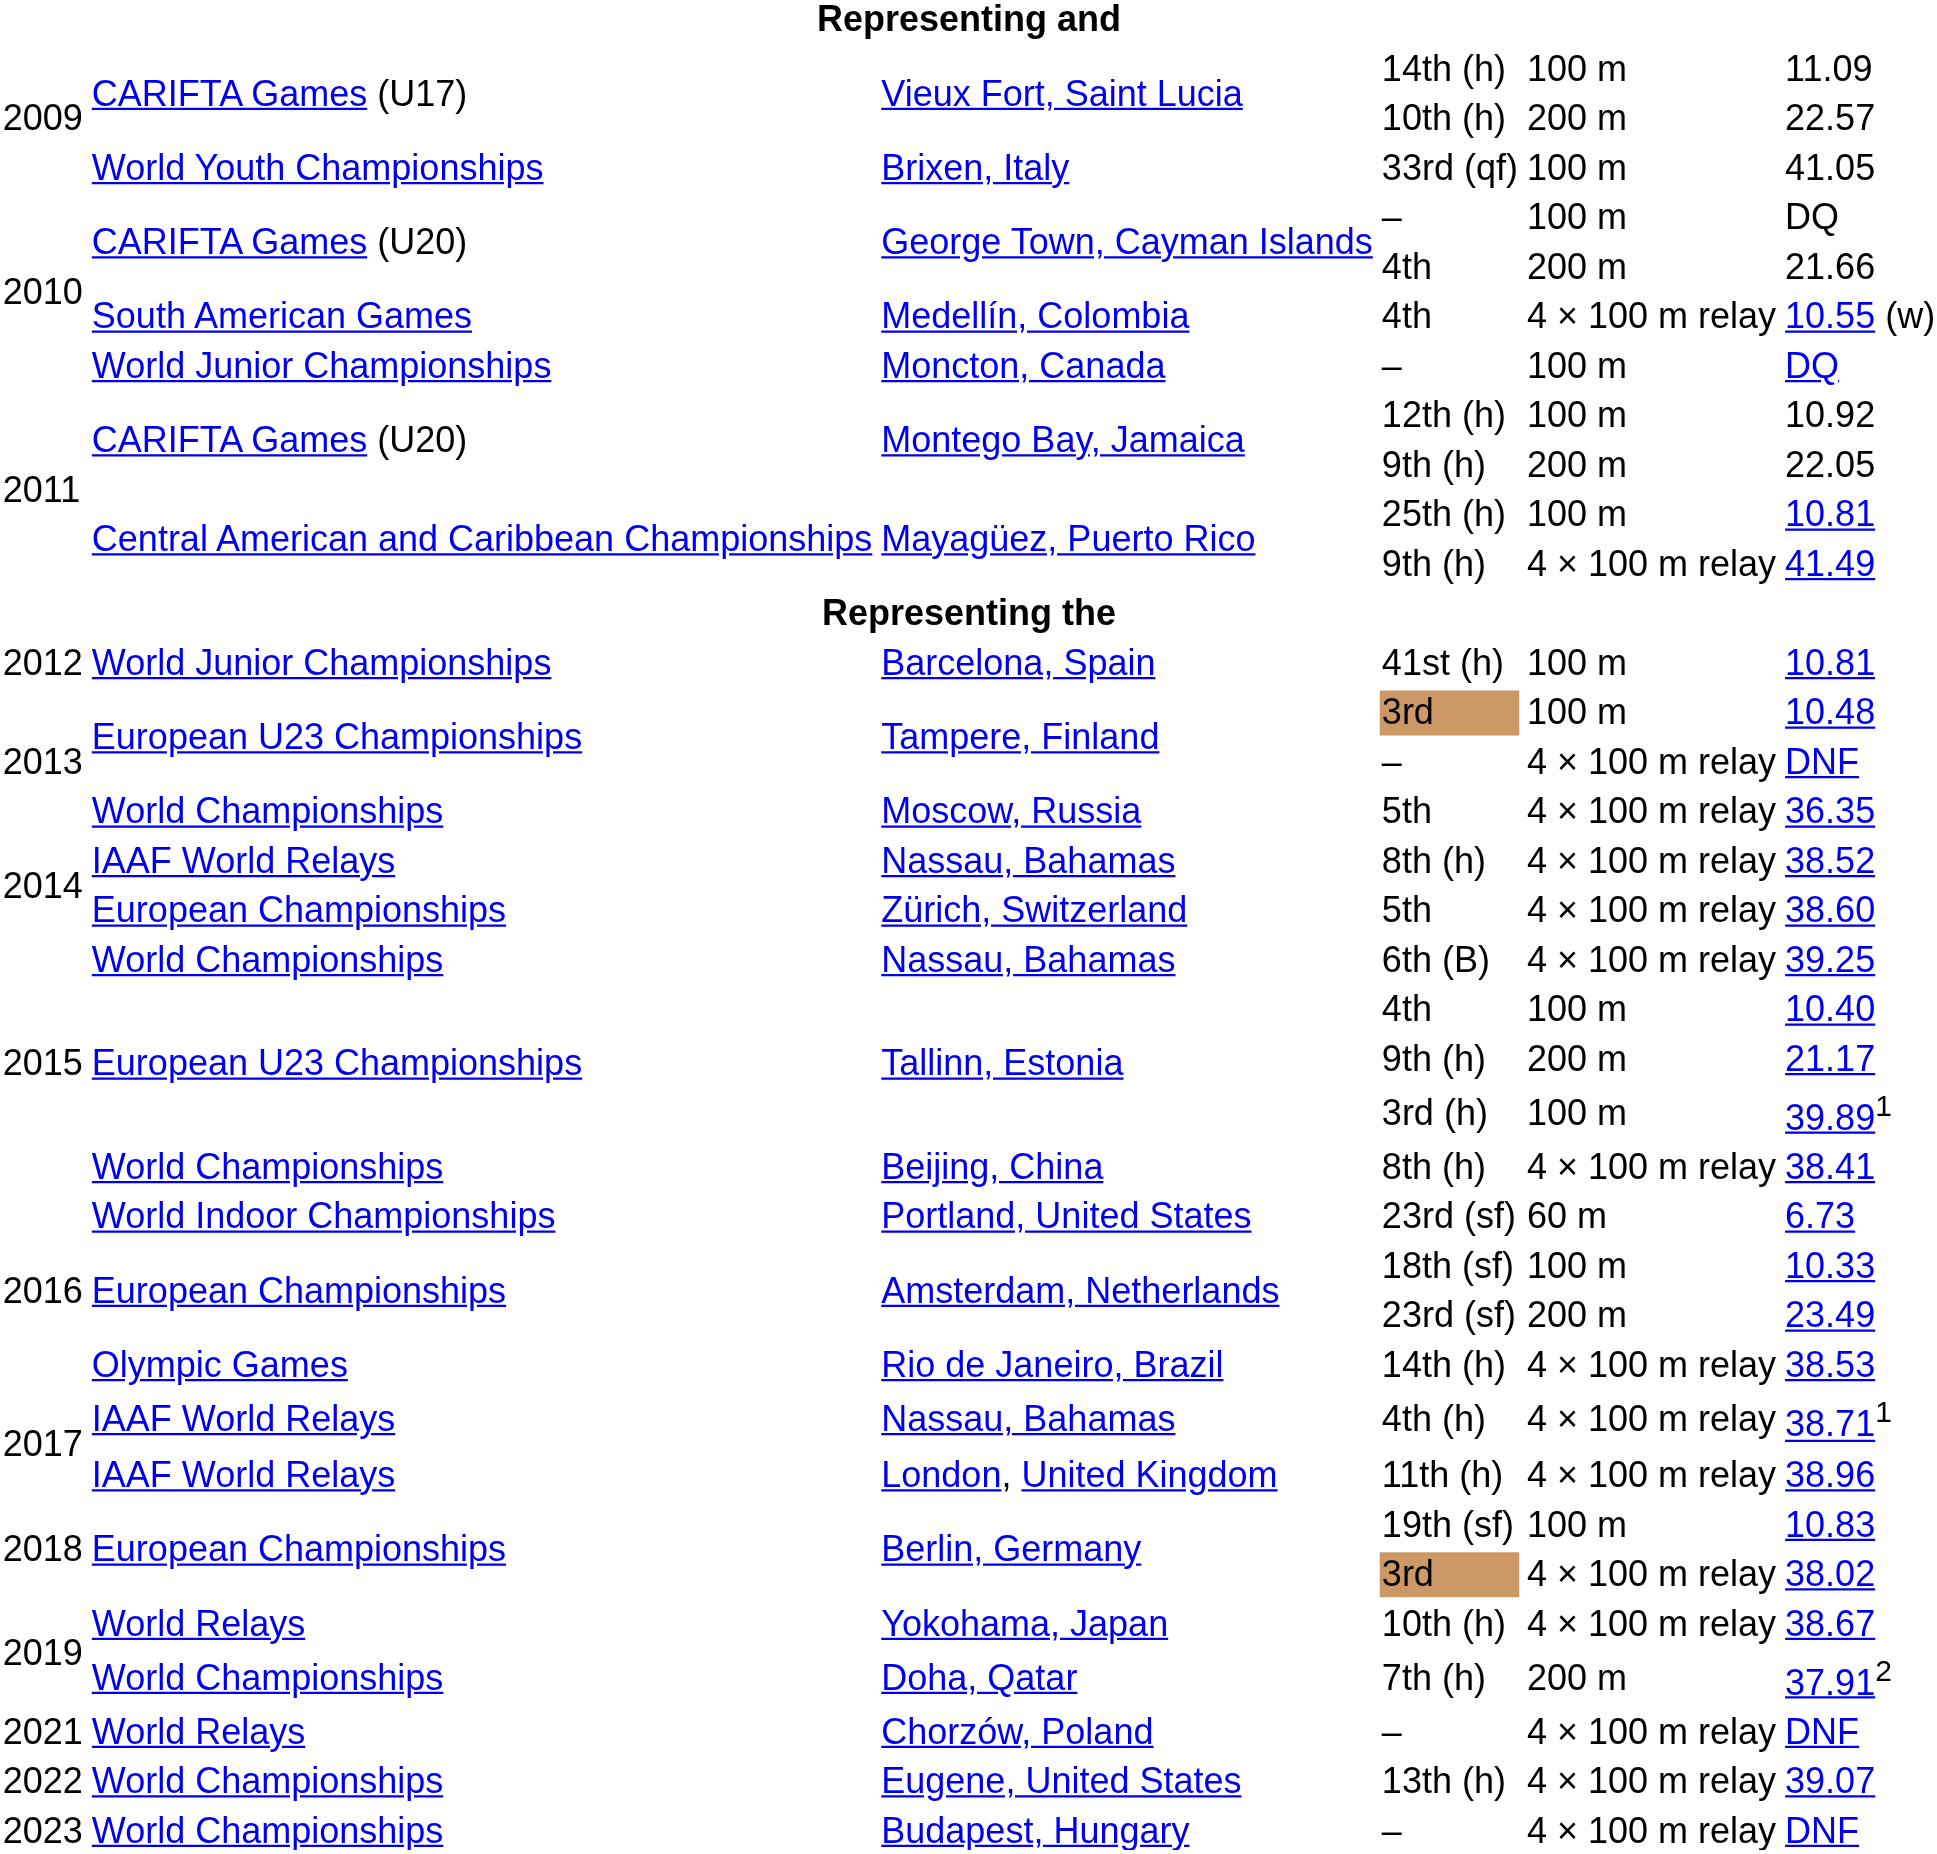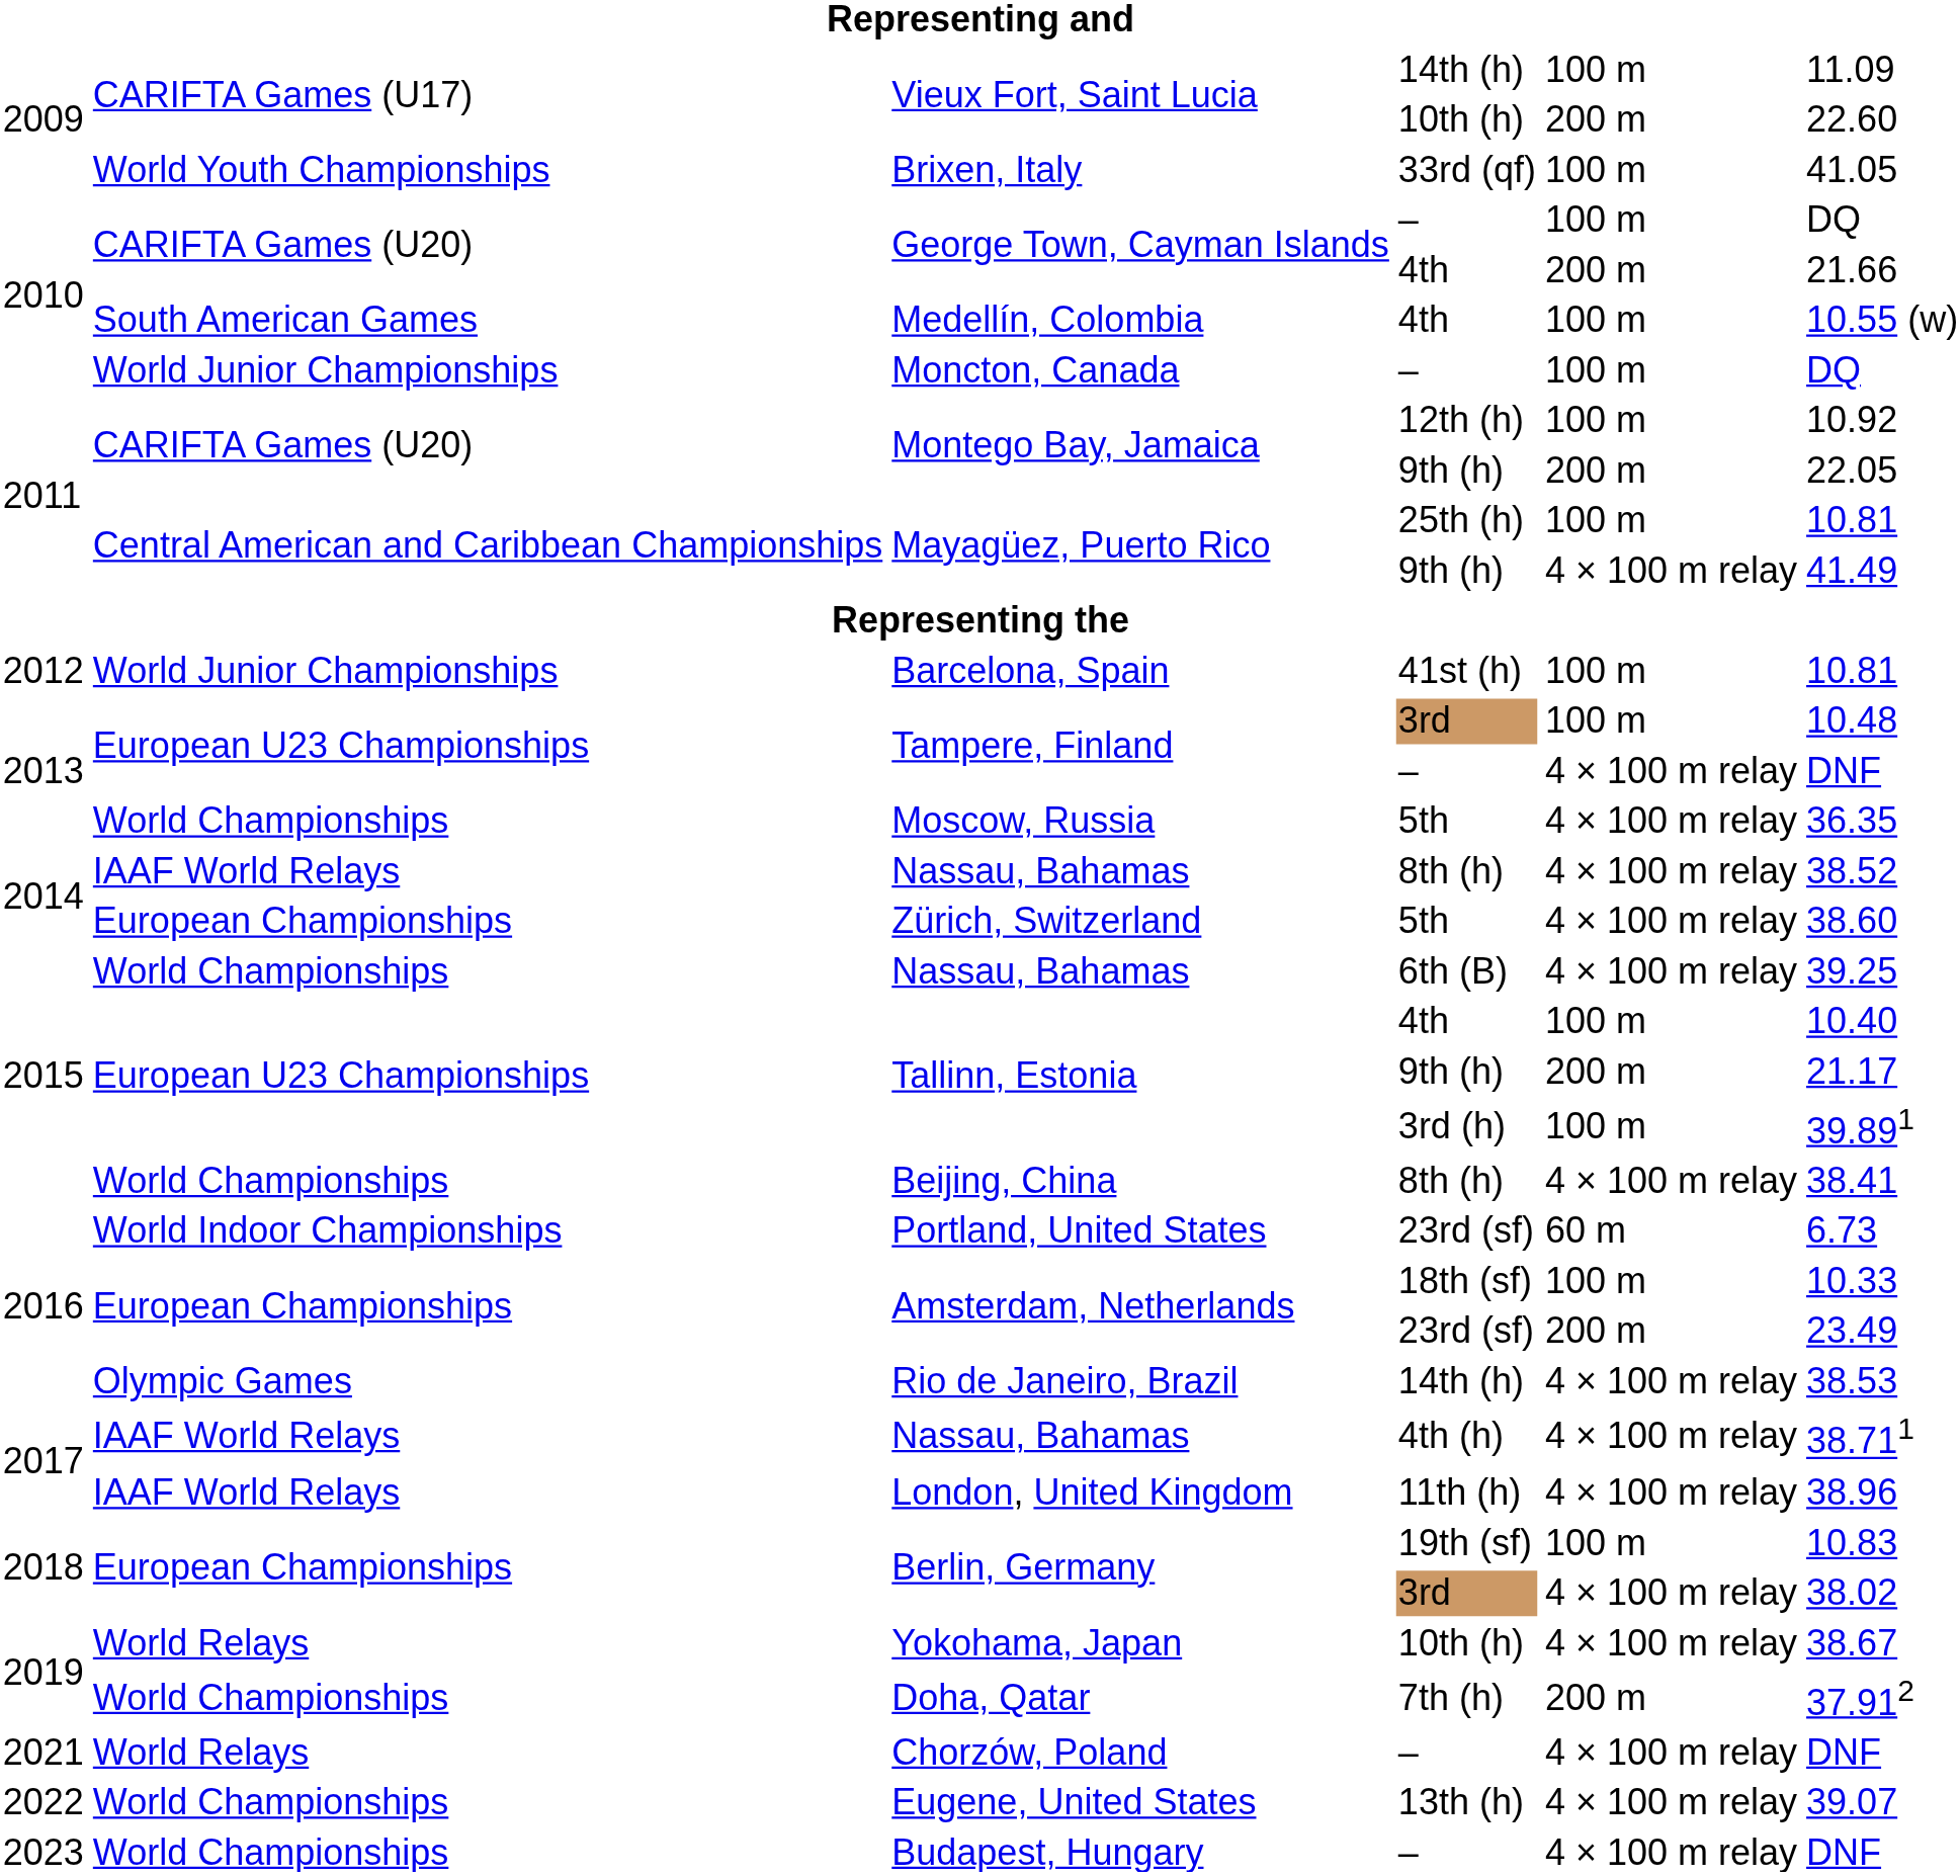 <table>
 <tr>
 <th colspan="6">Representing  and </th>
 </tr>
 <tr>
 <td rowspan=3>2009</td>
 <td rowspan=2><a href='#'>CARIFTA Games</a> (U17)</td>
 <td rowspan=2><a href='#'>Vieux Fort, Saint Lucia</a></td>
 <td>14th (h)</td>
 <td>100 m</td>
 <td>11.09</td>
 </tr>
 <tr>
 <td>10th (h)</td>
 <td>200 m</td>
-<td>22.57</td>
+<td>22.60</td>
 </tr>
 <tr>
 <td><a href='#'>World Youth Championships</a></td>
 <td><a href='#'>Brixen, Italy</a></td>
 <td>33rd (qf)</td>
 <td>100 m</td>
 <td>41.05</td>
 </tr>
 <tr>
 <td rowspan=4>2010</td>
 <td rowspan=2><a href='#'>CARIFTA Games</a> (U20)</td>
 <td rowspan=2><a href='#'>George Town, Cayman Islands</a></td>
 <td>–</td>
 <td>100 m</td>
 <td>DQ</td>
 </tr>
 <tr>
 <td>4th</td>
 <td>200 m</td>
 <td>21.66</td>
 </tr>
 <tr>
 <td><a href='#'>South American Games</a></td>
 <td><a href='#'>Medellín, Colombia</a></td>
 <td>4th</td>
-<td>4 × 100 m relay</td>
+<td>100 m</td>
 <td><a href='#'>10.55</a> (w)</td>
 </tr>
 <tr>
 <td><a href='#'>World Junior Championships</a></td>
 <td><a href='#'>Moncton, Canada</a></td>
 <td>–</td>
 <td>100 m</td>
 <td><a href='#'>DQ</a></td>
 </tr>
 <tr>
 <td rowspan=4>2011</td>
 <td rowspan=2><a href='#'>CARIFTA Games</a> (U20)</td>
 <td rowspan=2><a href='#'>Montego Bay, Jamaica</a></td>
 <td>12th (h)</td>
 <td>100 m</td>
 <td>10.92</td>
 </tr>
 <tr>
 <td>9th (h)</td>
 <td>200 m</td>
 <td>22.05</td>
 </tr>
 <tr>
 <td rowspan=2><a href='#'>Central American and Caribbean Championships</a></td>
 <td rowspan=2><a href='#'>Mayagüez, Puerto Rico</a></td>
 <td>25th (h)</td>
 <td>100 m</td>
 <td><a href='#'>10.81</a></td>
 </tr>
 <tr>
 <td>9th (h)</td>
 <td>4 × 100 m relay</td>
 <td><a href='#'>41.49</a></td>
 </tr>
 <tr>
 <th colspan="6">Representing the </th>
 </tr>
 <tr>
 <td>2012</td>
 <td><a href='#'>World Junior Championships</a></td>
 <td><a href='#'>Barcelona, Spain</a></td>
 <td>41st (h)</td>
 <td>100 m</td>
 <td><a href='#'>10.81</a></td>
 </tr>
 <tr>
 <td rowspan=3>2013</td>
 <td rowspan=2><a href='#'>European U23 Championships</a></td>
 <td rowspan=2><a href='#'>Tampere, Finland</a></td>
 <td bgcolor=cc9966>3rd</td>
 <td>100 m</td>
 <td><a href='#'>10.48</a></td>
 </tr>
 <tr>
 <td>–</td>
 <td>4 × 100 m relay</td>
 <td><a href='#'>DNF</a></td>
 </tr>
 <tr>
 <td><a href='#'>World Championships</a></td>
 <td><a href='#'>Moscow, Russia</a></td>
 <td>5th</td>
 <td>4 × 100 m relay</td>
 <td><a href='#'>36.35</a></td>
 </tr>
 <tr>
 <td rowspan=2>2014</td>
 <td><a href='#'>IAAF World Relays</a></td>
 <td><a href='#'>Nassau, Bahamas</a></td>
 <td>8th (h)</td>
 <td>4 × 100 m relay</td>
 <td><a href='#'>38.52</a></td>
 </tr>
 <tr>
 <td><a href='#'>European Championships</a></td>
 <td><a href='#'>Zürich, Switzerland</a></td>
 <td>5th</td>
 <td>4 × 100 m relay</td>
 <td><a href='#'>38.60</a></td>
 </tr>
 <tr>
 <td rowspan=5>2015</td>
 <td><a href='#'>World Championships</a></td>
 <td><a href='#'>Nassau, Bahamas</a></td>
 <td>6th (B)</td>
 <td>4 × 100 m relay</td>
 <td><a href='#'>39.25</a></td>
 </tr>
 <tr>
 <td rowspan=3><a href='#'>European U23 Championships</a></td>
 <td rowspan=3><a href='#'>Tallinn, Estonia</a></td>
 <td>4th</td>
 <td>100 m</td>
 <td><a href='#'>10.40</a></td>
 </tr>
 <tr>
 <td>9th (h)</td>
 <td>200 m</td>
 <td><a href='#'>21.17</a></td>
 </tr>
 <tr>
 <td>3rd (h)</td>
 <td>100 m</td>
 <td><a href='#'>39.89</a><sup>1</sup></td>
 </tr>
 <tr>
 <td><a href='#'>World Championships</a></td>
 <td><a href='#'>Beijing, China</a></td>
 <td>8th (h)</td>
 <td>4 × 100 m relay</td>
 <td><a href='#'>38.41</a></td>
 </tr>
 <tr>
 <td rowspan=4>2016</td>
 <td><a href='#'>World Indoor Championships</a></td>
 <td><a href='#'>Portland, United States</a></td>
 <td>23rd (sf)</td>
 <td>60 m</td>
 <td><a href='#'>6.73</a></td>
 </tr>
 <tr>
 <td rowspan=2><a href='#'>European Championships</a></td>
 <td rowspan=2><a href='#'>Amsterdam, Netherlands</a></td>
 <td>18th (sf)</td>
 <td>100 m</td>
 <td><a href='#'>10.33</a></td>
 </tr>
 <tr>
 <td>23rd (sf)</td>
 <td>200 m</td>
 <td><a href='#'>23.49</a></td>
 </tr>
 <tr>
 <td><a href='#'>Olympic Games</a></td>
 <td><a href='#'>Rio de Janeiro, Brazil</a></td>
 <td>14th (h)</td>
 <td>4 × 100 m relay</td>
 <td><a href='#'>38.53</a></td>
 </tr>
 <tr>
 <td rowspan=2>2017</td>
 <td><a href='#'>IAAF World Relays</a></td>
 <td><a href='#'>Nassau, Bahamas</a></td>
 <td>4th (h)</td>
 <td>4 × 100 m relay</td>
 <td><a href='#'>38.71</a><sup>1</sup></td>
 </tr>
 <tr>
 <td><a href='#'>IAAF World Relays</a></td>
 <td><a href='#'>London</a>, <a href='#'>United Kingdom</a></td>
 <td>11th (h)</td>
 <td>4 × 100 m relay</td>
 <td><a href='#'>38.96</a></td>
 </tr>
 <tr>
 <td rowspan=2>2018</td>
 <td rowspan=2><a href='#'>European Championships</a></td>
 <td rowspan=2><a href='#'>Berlin, Germany</a></td>
 <td>19th (sf)</td>
 <td>100 m</td>
 <td><a href='#'>10.83</a></td>
 </tr>
 <tr>
 <td bgcolor=cc9966>3rd</td>
 <td>4 × 100 m relay</td>
 <td><a href='#'>38.02</a></td>
 </tr>
 <tr>
 <td rowspan=2>2019</td>
 <td><a href='#'>World Relays</a></td>
 <td><a href='#'>Yokohama, Japan</a></td>
 <td>10th (h)</td>
 <td>4 × 100 m relay</td>
 <td><a href='#'>38.67</a></td>
 </tr>
 <tr>
 <td><a href='#'>World Championships</a></td>
 <td><a href='#'>Doha, Qatar</a></td>
 <td>7th (h)</td>
 <td>200 m</td>
 <td><a href='#'>37.91</a><sup>2</sup></td>
 </tr>
 <tr>
 <td>2021</td>
 <td><a href='#'>World Relays</a></td>
 <td><a href='#'>Chorzów, Poland</a></td>
 <td>–</td>
 <td>4 × 100 m relay</td>
 <td><a href='#'>DNF</a></td>
 </tr>
 <tr>
 <td>2022</td>
 <td><a href='#'>World Championships</a></td>
 <td><a href='#'>Eugene, United States</a></td>
 <td>13th (h)</td>
 <td>4 × 100 m relay</td>
 <td><a href='#'>39.07</a></td>
 </tr>
 <tr>
 <td>2023</td>
 <td><a href='#'>World Championships</a></td>
 <td><a href='#'>Budapest, Hungary</a></td>
 <td>–</td>
 <td>4 × 100 m relay</td>
 <td><a href='#'>DNF</a></td>
 </tr>
 </table>
